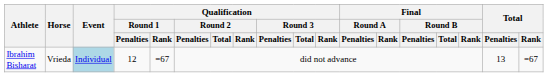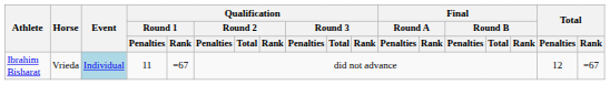 <table class="wikitable" style="font-size:90%">
 <tr>
 <th rowspan="3">Athlete</th>
 <th rowspan="3">Horse</th>
 <th rowspan="3">Event</th>
 <th colspan="8">Qualification</th>
 <th colspan="5">Final</th>
 <th rowspan=2 colspan="2">Total</th>
 </tr>
 <tr style="font-size:95%">
 <th colspan="2">Round 1</th>
 <th colspan="3">Round 2</th>
 <th colspan="3">Round 3</th>
 <th colspan="2">Round A</th>
 <th colspan="3">Round B</th>
 </tr>
 <tr style="font-size:95%">
 <th>Penalties</th>
 <th>Rank</th>
 <th>Penalties</th>
 <th>Total</th>
 <th>Rank</th>
 <th>Penalties</th>
 <th>Total</th>
 <th>Rank</th>
 <th>Penalties</th>
 <th>Rank</th>
 <th>Penalties</th>
 <th>Total</th>
 <th>Rank</th>
 <th>Penalties</th>
 <th>Rank</th>
 </tr>
 <tr align=center>
 <td align=left><a href='#'>Ibrahim Bisharat</a></td>
 <td align=left>Vrieda</td>
 <td align=left style="background: lightblue;"><a href='#'>Individual</a></td>
-<td>12</td>
+<td>11</td>
 <td>=67</td>
 <td colspan=11>did not advance</td>
-<td>13</td>
+<td>12</td>
 <td>=67</td>
 </tr>
 </table>
